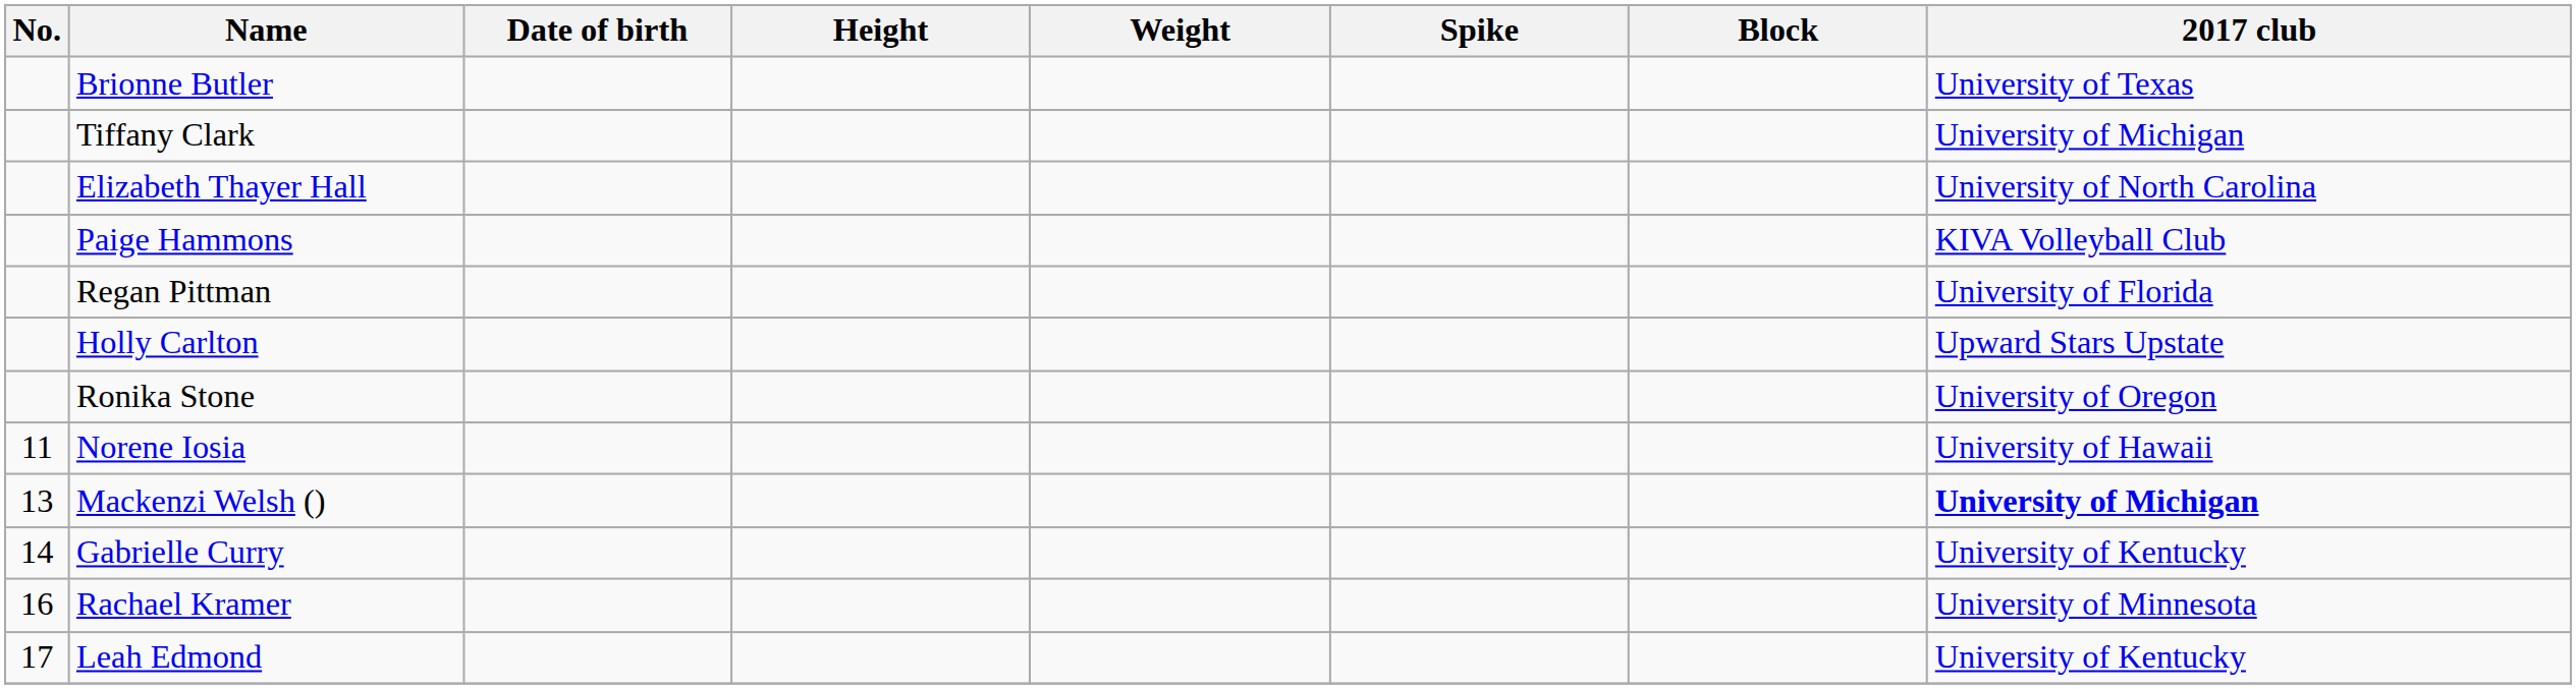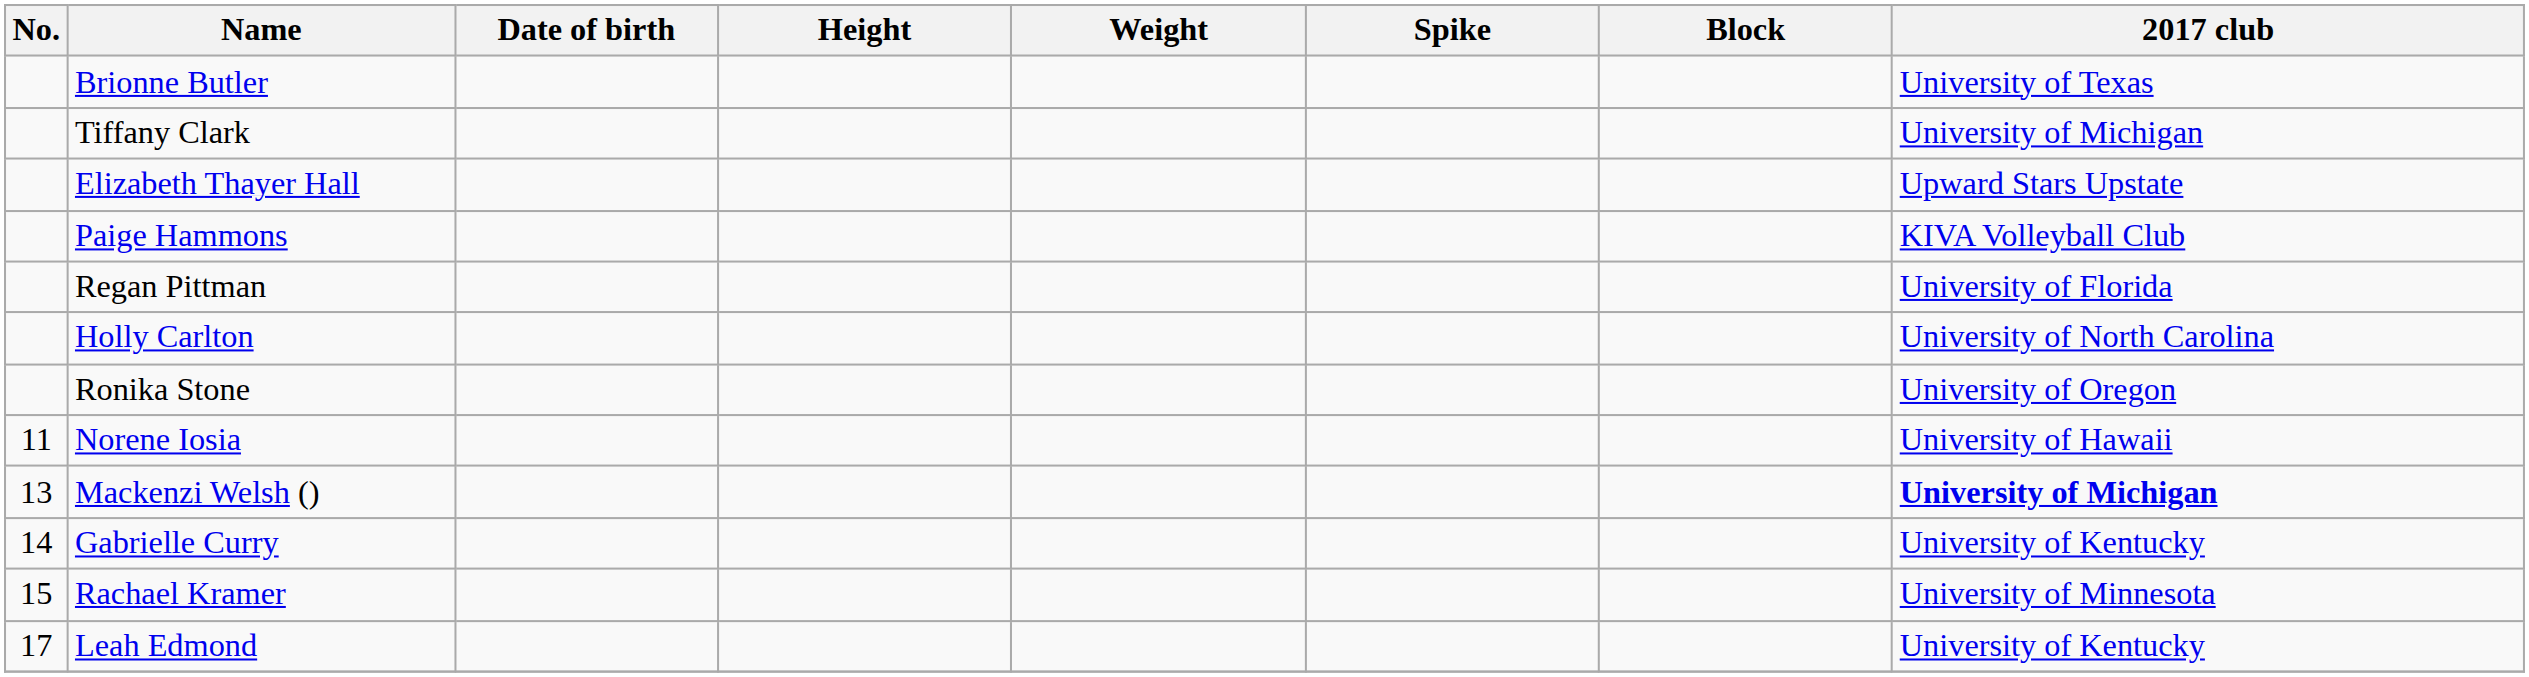 <table class="wikitable sortable" style="font-size:100%; text-align:center;">
 <tr>
 <th>No.</th>
 <th style="width:12em">Name</th>
 <th style="width:8em">Date of birth</th>
 <th style="width:9em">Height</th>
 <th style="width:9em">Weight</th>
 <th style="width:9em">Spike</th>
 <th style="width:9em">Block</th>
 <th style="width:20em">2017 club</th>
 </tr>
 <tr>
 <td></td>
 <td align=left><a href='#'>Brionne Butler</a></td>
 <td align=right></td>
 <td></td>
 <td></td>
 <td></td>
 <td></td>
 <td align=left> <a href='#'>University of Texas</a></td>
 </tr>
 <tr>
 <td></td>
 <td align=left>Tiffany Clark</td>
 <td align=right></td>
 <td></td>
 <td></td>
 <td></td>
 <td></td>
 <td align=left> <a href='#'>University of Michigan</a></td>
 </tr>
 <tr>
 <td></td>
 <td align=left><a href='#'>Elizabeth Thayer Hall</a></td>
 <td align=right></td>
 <td></td>
 <td></td>
 <td></td>
 <td></td>
-<td align=left> <a href='#'>University of North Carolina</a></td>
+<td align=left> <a href='#'>Upward Stars Upstate</a></td>
 </tr>
 <tr>
 <td></td>
 <td align=left><a href='#'>Paige Hammons</a></td>
 <td align=right></td>
 <td></td>
 <td></td>
 <td></td>
 <td></td>
 <td align=left> <a href='#'>KIVA Volleyball Club</a></td>
 </tr>
 <tr>
 <td></td>
 <td align=left>Regan Pittman</td>
 <td align=right></td>
 <td></td>
 <td></td>
 <td></td>
 <td></td>
 <td align=left> <a href='#'>University of Florida</a></td>
 </tr>
 <tr>
 <td></td>
 <td align=left><a href='#'>Holly Carlton</a></td>
 <td align=right></td>
 <td></td>
 <td></td>
 <td></td>
 <td></td>
-<td align=left> <a href='#'>Upward Stars Upstate</a></td>
+<td align=left> <a href='#'>University of North Carolina</a></td>
 </tr>
 <tr>
 <td></td>
 <td align=left>Ronika Stone</td>
 <td align=right></td>
 <td></td>
 <td></td>
 <td></td>
 <td></td>
 <td align=left> <a href='#'>University of Oregon</a></td>
 </tr>
 <tr>
 <td>11</td>
 <td align=left><a href='#'>Norene Iosia</a></td>
 <td align=right></td>
 <td></td>
 <td></td>
 <td></td>
 <td></td>
 <td align=left> <a href='#'>University of Hawaii</a></td>
 </tr>
 <tr>
 <td>13</td>
 <td align=left><a href='#'>Mackenzi Welsh</a> ()</td>
 <td align=right></td>
 <td></td>
 <td></td>
 <td></td>
 <td></td>
 <td align=left><strong> <a href='#'>University of Michigan</a></strong></td>
 </tr>
 <tr>
 <td>14</td>
 <td align=left><a href='#'>Gabrielle Curry</a></td>
 <td align=right></td>
 <td></td>
 <td></td>
 <td></td>
 <td></td>
 <td align=left> <a href='#'>University of Kentucky</a></td>
 </tr>
 <tr>
-<td>16</td>
+<td>15</td>
 <td align=left><a href='#'>Rachael Kramer</a></td>
 <td align=right></td>
 <td></td>
 <td></td>
 <td></td>
 <td></td>
 <td align=left> <a href='#'>University of Minnesota</a></td>
 </tr>
 <tr>
 <td>17</td>
 <td align=left><a href='#'>Leah Edmond</a></td>
 <td align=right></td>
 <td></td>
 <td></td>
 <td></td>
 <td></td>
 <td align=left> <a href='#'>University of Kentucky</a></td>
 </tr>
 <tr>
 </tr>
 </table>
